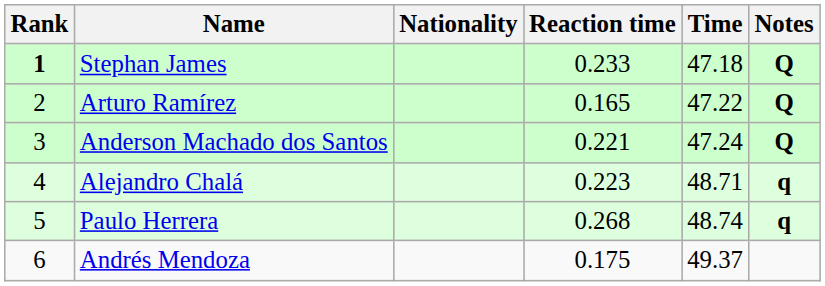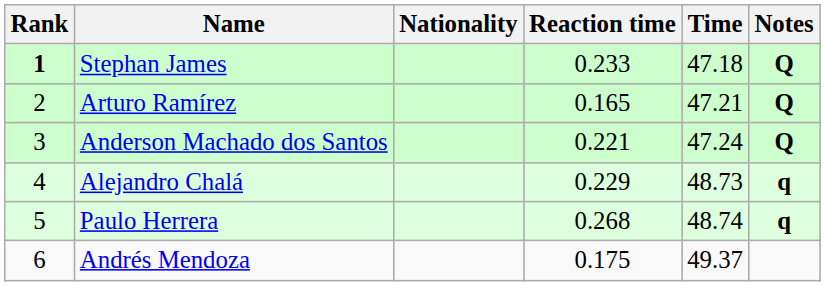 <table class="wikitable sortable" style="text-align:center">
 <tr>
 <th>Rank</th>
 <th>Name</th>
 <th>Nationality</th>
 <th>Reaction time</th>
 <th>Time</th>
 <th>Notes</th>
 </tr>
 <tr bgcolor=ccffcc>
 <td align=center><strong>1</strong></td>
 <td align=left><a href='#'>Stephan James</a></td>
 <td align=left></td>
 <td>0.233</td>
 <td>47.18</td>
 <td><strong>Q</strong></td>
 </tr>
 <tr bgcolor=ccffcc>
 <td align=center>2</td>
 <td align=left><a href='#'>Arturo Ramírez</a></td>
 <td align=left></td>
 <td>0.165</td>
-<td>47.22</td>
+<td>47.21</td>
 <td><strong>Q</strong></td>
 </tr>
 <tr bgcolor=ccffcc>
 <td align=center>3</td>
 <td align=left><a href='#'>Anderson Machado dos Santos</a></td>
 <td align=left></td>
 <td>0.221</td>
 <td>47.24</td>
 <td><strong>Q</strong></td>
 </tr>
 <tr bgcolor=ddffdd>
 <td align=center>4</td>
 <td align=left><a href='#'>Alejandro Chalá</a></td>
 <td align=left></td>
-<td>0.223</td>
-<td>48.71</td>
+<td>0.229</td>
+<td>48.73</td>
 <td><strong>q</strong></td>
 </tr>
 <tr bgcolor=ddffdd>
 <td align=center>5</td>
 <td align=left><a href='#'>Paulo Herrera</a></td>
 <td align=left></td>
 <td>0.268</td>
 <td>48.74</td>
 <td><strong>q</strong></td>
 </tr>
 <tr>
 <td align=center>6</td>
 <td align=left><a href='#'>Andrés Mendoza</a></td>
 <td align=left></td>
 <td>0.175</td>
 <td>49.37</td>
 <td></td>
 </tr>
 </table>
